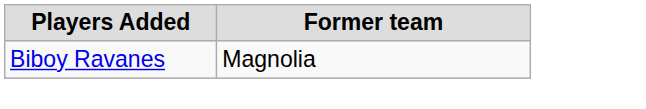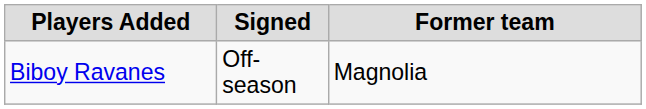 <table class="wikitable sortable sortable">
 <tr align="center" bgcolor="#dddddd">
 <td style="width:140px"><strong>Players Added</strong></td>
+<td style="width:70px"><strong>Signed</strong></td>
 <td style="width:210px"><strong>Former team</strong></td>
 </tr>
 <tr>
 <td><a href='#'>Biboy Ravanes</a></td>
+<td>Off-season</td>
 <td>Magnolia</td>
 </tr>
 </table>
